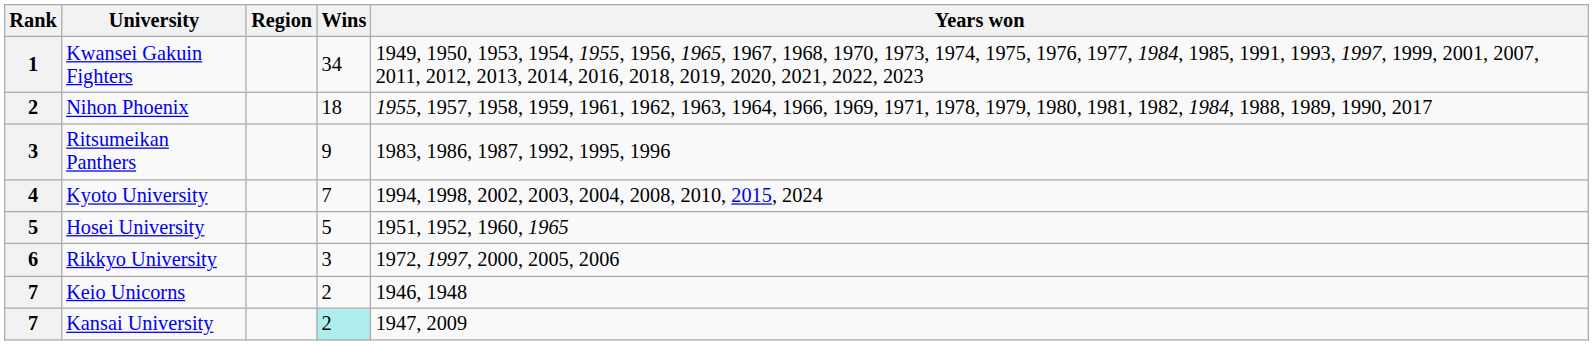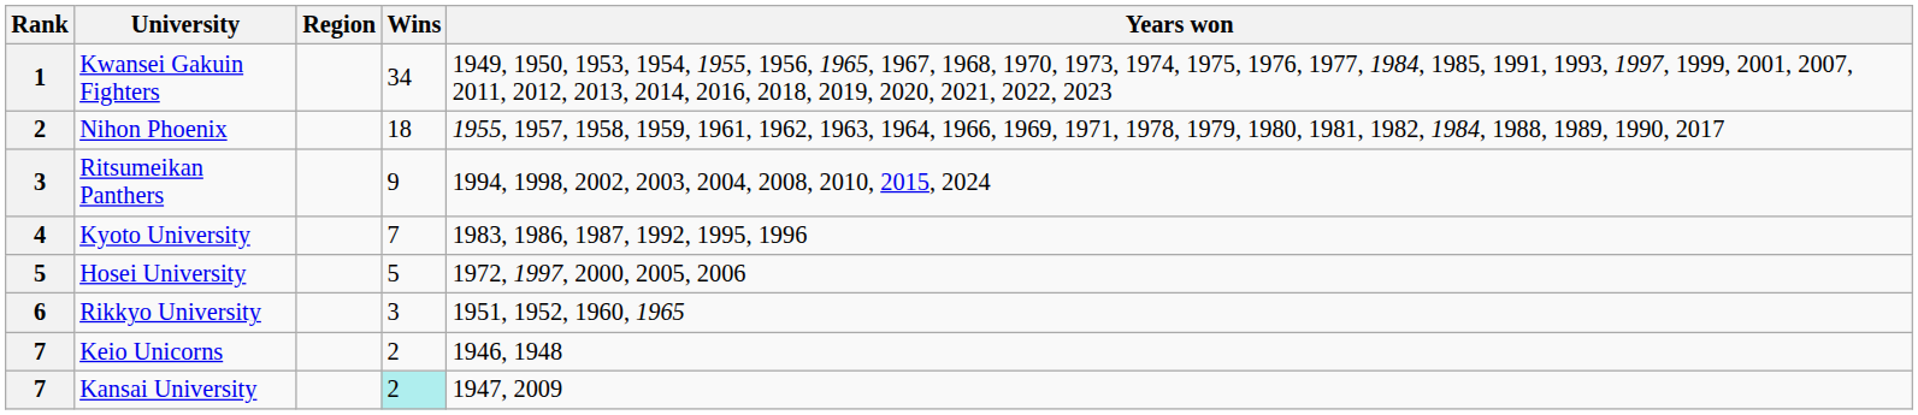 <table class="wikitable">
 <tr>
 <th>Rank</th>
 <th>University</th>
 <th>Region</th>
 <th>Wins</th>
 <th>Years won</th>
 </tr>
 <tr>
 <th>1</th>
 <td><a href='#'>Kwansei Gakuin Fighters</a></td>
 <td></td>
 <td>34</td>
 <td>1949, 1950, 1953, 1954, <em>1955</em>, 1956, <em>1965</em>, 1967, 1968, 1970, 1973, 1974, 1975, 1976, 1977, <em>1984</em>, 1985, 1991, 1993, <em>1997</em>, 1999, 2001, 2007, 2011, 2012, 2013, 2014, 2016, 2018, 2019, 2020, 2021, 2022, 2023</td>
 </tr>
 <tr>
 <th>2</th>
 <td><a href='#'>Nihon Phoenix</a></td>
 <td></td>
 <td>18</td>
 <td><em>1955</em>, 1957, 1958, 1959, 1961, 1962, 1963, 1964, 1966, 1969, 1971, 1978, 1979, 1980, 1981, 1982, <em>1984</em>, 1988, 1989, 1990, 2017</td>
 </tr>
 <tr>
 <th>3</th>
 <td><a href='#'>Ritsumeikan Panthers</a></td>
 <td></td>
 <td>9</td>
-<td>1983, 1986, 1987, 1992, 1995, 1996</td>
+<td>1994, 1998, 2002, 2003, 2004, 2008, 2010, <a href='#'>2015</a>, 2024</td>
 </tr>
 <tr>
 <th>4</th>
 <td><a href='#'>Kyoto University</a></td>
 <td></td>
 <td>7</td>
-<td>1994, 1998, 2002, 2003, 2004, 2008, 2010, <a href='#'>2015</a>, 2024</td>
+<td>1983, 1986, 1987, 1992, 1995, 1996</td>
 </tr>
 <tr>
 <th>5</th>
 <td><a href='#'>Hosei University</a></td>
 <td></td>
 <td>5</td>
-<td>1951, 1952, 1960, <em>1965</em></td>
+<td>1972, <em>1997</em>, 2000, 2005, 2006</td>
 </tr>
 <tr>
 <th>6</th>
 <td><a href='#'>Rikkyo University</a></td>
 <td></td>
 <td>3</td>
-<td>1972, <em>1997</em>, 2000, 2005, 2006</td>
+<td>1951, 1952, 1960, <em>1965</em></td>
 </tr>
 <tr>
 <th>7</th>
 <td><a href='#'>Keio Unicorns</a></td>
 <td></td>
 <td>2</td>
 <td>1946, 1948</td>
 </tr>
 <tr>
 <th>7</th>
 <td><a href='#'>Kansai University</a></td>
 <td></td>
 <td style="background: paleturquoise;">2</td>
 <td>1947, 2009</td>
 </tr>
 </table>
